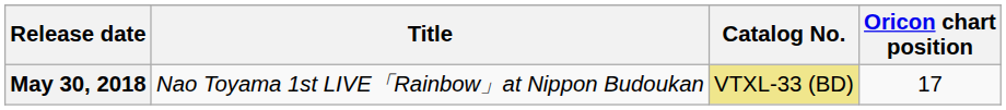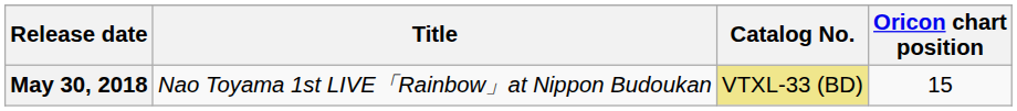 <table class="wikitable plainrowheaders" style="text-align: center">
 <tr>
 </tr>
 <tr>
 <th scope="col">Release date</th>
 <th scope="col">Title</th>
 <th scope="col">Catalog No.</th>
 <th scope="col"><a href='#'>Oricon</a> chart <br> position</th>
 </tr>
 <tr>
 <th scope="row">May 30, 2018</th>
 <td align="left"><em>Nao Toyama 1st LIVE「Rainbow」at Nippon Budoukan</em></td>
 <td style="background: khaki;">VTXL-33 (BD)</td>
-<td>17</td>
+<td>15</td>
 </tr>
 </table>
